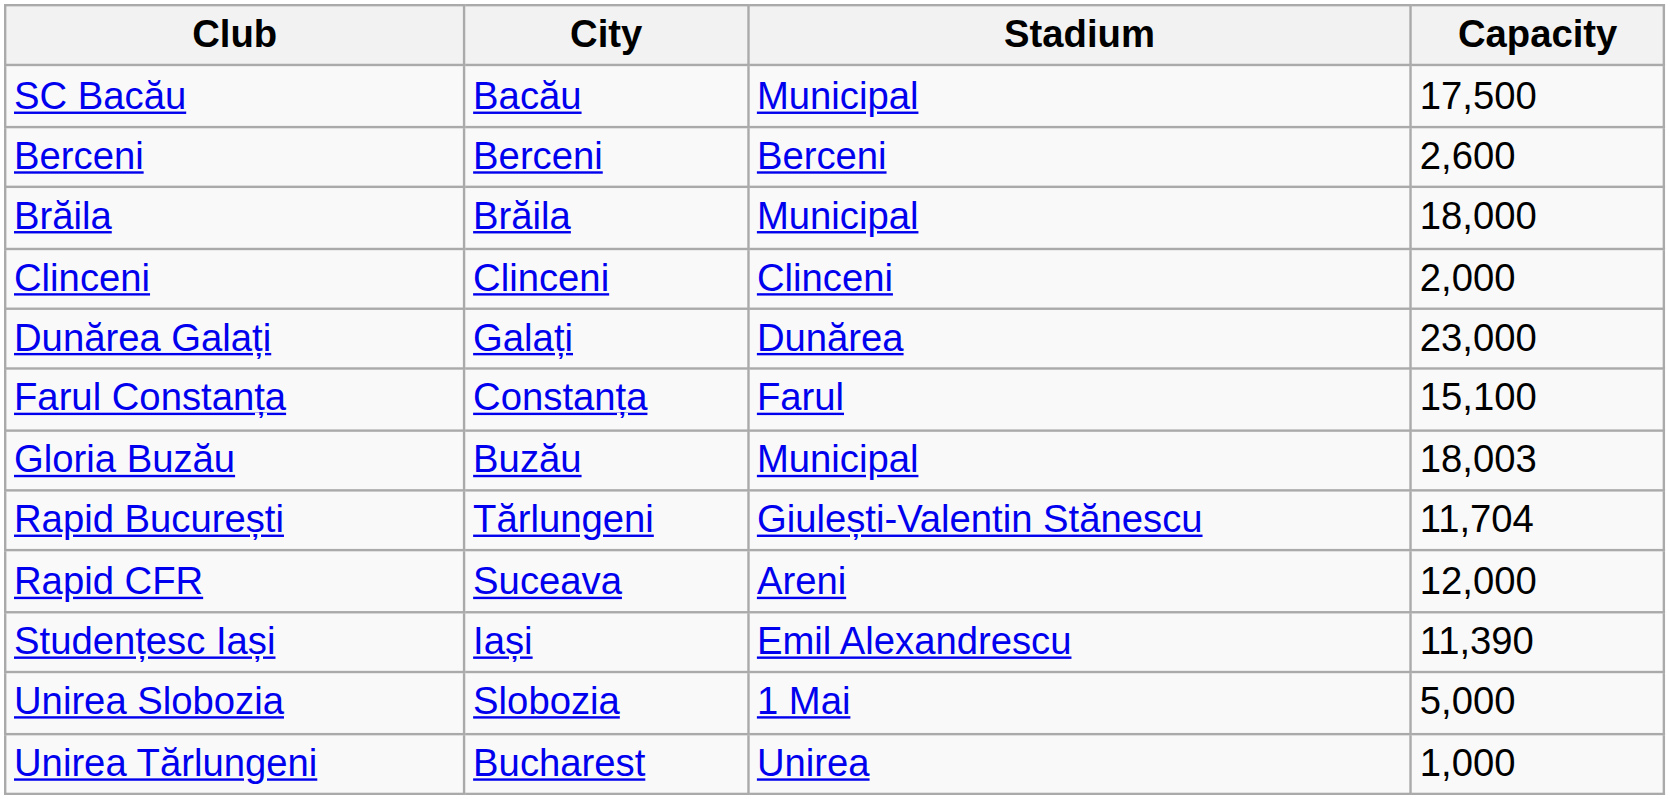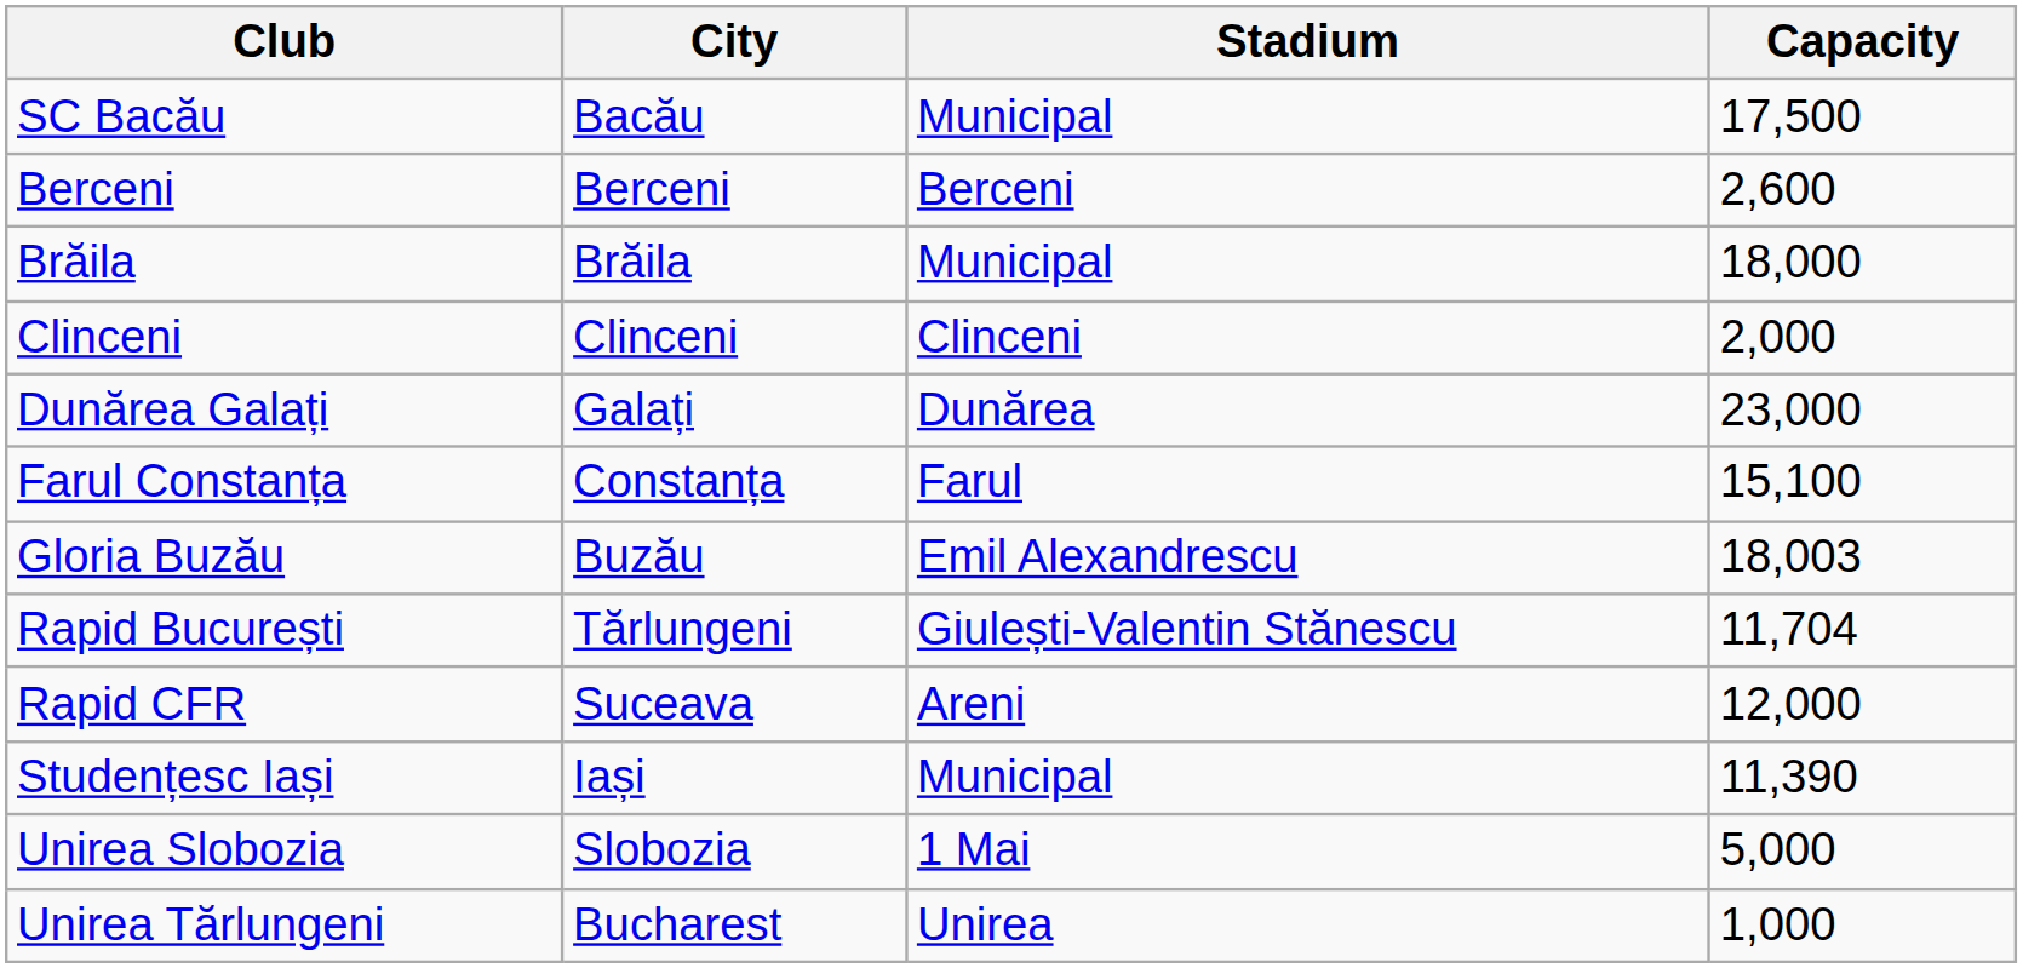 <table class="wikitable sortable" width="55%">
 <tr>
 <th>Club</th>
 <th>City</th>
 <th>Stadium</th>
 <th>Capacity</th>
 </tr>
 <tr>
 <td><a href='#'>SC Bacău</a></td>
 <td><a href='#'>Bacău</a></td>
 <td><a href='#'>Municipal</a></td>
 <td>17,500</td>
 </tr>
 <tr>
 <td><a href='#'>Berceni</a></td>
 <td><a href='#'>Berceni</a></td>
 <td><a href='#'>Berceni</a></td>
 <td>2,600</td>
 </tr>
 <tr>
 <td><a href='#'>Brăila</a></td>
 <td><a href='#'>Brăila</a></td>
 <td><a href='#'>Municipal</a></td>
 <td>18,000</td>
 </tr>
 <tr>
 <td><a href='#'>Clinceni</a></td>
 <td><a href='#'>Clinceni</a></td>
 <td><a href='#'>Clinceni</a></td>
 <td>2,000</td>
 </tr>
 <tr>
 <td><a href='#'>Dunărea Galați</a></td>
 <td><a href='#'>Galați</a></td>
 <td><a href='#'>Dunărea</a></td>
 <td>23,000</td>
 </tr>
 <tr>
 <td><a href='#'>Farul Constanța</a></td>
 <td><a href='#'>Constanța</a></td>
 <td><a href='#'>Farul</a></td>
 <td>15,100</td>
 </tr>
 <tr>
 <td><a href='#'>Gloria Buzău</a></td>
 <td><a href='#'>Buzău</a></td>
-<td><a href='#'>Municipal</a></td>
+<td><a href='#'>Emil Alexandrescu</a></td>
 <td>18,003</td>
 </tr>
 <tr>
 <td><a href='#'>Rapid București</a></td>
 <td><a href='#'>Tărlungeni</a></td>
 <td><a href='#'>Giulești-Valentin Stănescu</a></td>
 <td>11,704</td>
 </tr>
 <tr>
 <td><a href='#'>Rapid CFR</a></td>
 <td><a href='#'>Suceava</a></td>
 <td><a href='#'>Areni</a></td>
 <td>12,000</td>
 </tr>
 <tr>
 <td><a href='#'>Studențesc Iași</a></td>
 <td><a href='#'>Iași</a></td>
-<td><a href='#'>Emil Alexandrescu</a></td>
+<td><a href='#'>Municipal</a></td>
 <td>11,390</td>
 </tr>
 <tr>
 <td><a href='#'>Unirea Slobozia</a></td>
 <td><a href='#'>Slobozia</a></td>
 <td><a href='#'>1 Mai</a></td>
 <td>5,000</td>
 </tr>
 <tr>
 <td><a href='#'>Unirea Tărlungeni</a></td>
 <td><a href='#'>Bucharest</a></td>
 <td><a href='#'>Unirea</a></td>
 <td>1,000</td>
 </tr>
 </table>
